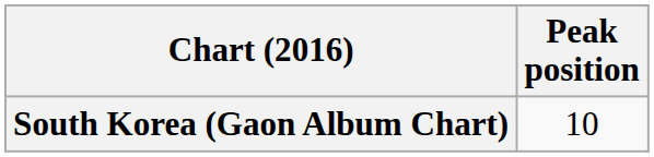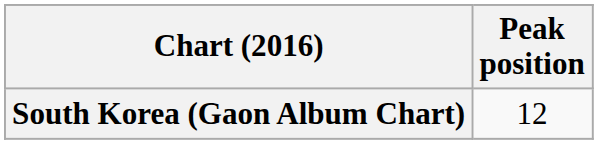 <table class="wikitable sortable plainrowheaders" style="text-align:center;">
 <tr>
 <th>Chart (2016)</th>
 <th>Peak<br>position</th>
 </tr>
 <tr>
 <th scope="row">South Korea (Gaon Album Chart)</th>
-<td>10</td>
+<td>12</td>
 </tr>
 </table>
